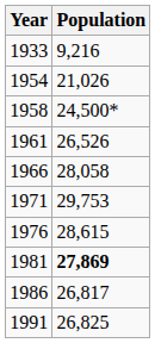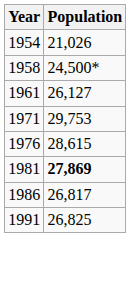 <table class="wikitable">
 <tr>
 <th>Year</th>
 <th>Population</th>
-</tr>
-<tr>
-<td>1933</td>
-<td>9,216</td>
 </tr>
 <tr>
 <td>1954</td>
 <td>21,026</td>
 </tr>
 <tr>
 <td>1958</td>
 <td>24,500*</td>
 </tr>
 <tr>
 <td>1961</td>
-<td>26,526</td>
-</tr>
-<tr>
-<td>1966</td>
-<td>28,058</td>
+<td>26,127</td>
 </tr>
 <tr>
 <td>1971</td>
 <td>29,753</td>
 </tr>
 <tr>
 <td>1976</td>
 <td>28,615</td>
 </tr>
 <tr>
 <td>1981</td>
 <td><strong>27,869</strong></td>
 </tr>
 <tr>
 <td>1986</td>
 <td>26,817</td>
 </tr>
 <tr>
 <td>1991</td>
 <td>26,825</td>
 </tr>
 </table>
